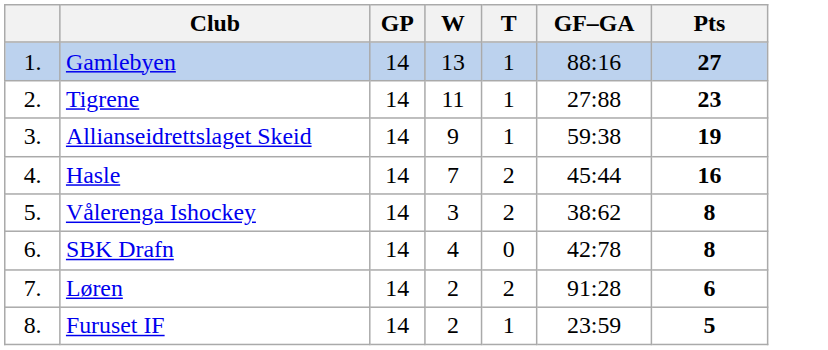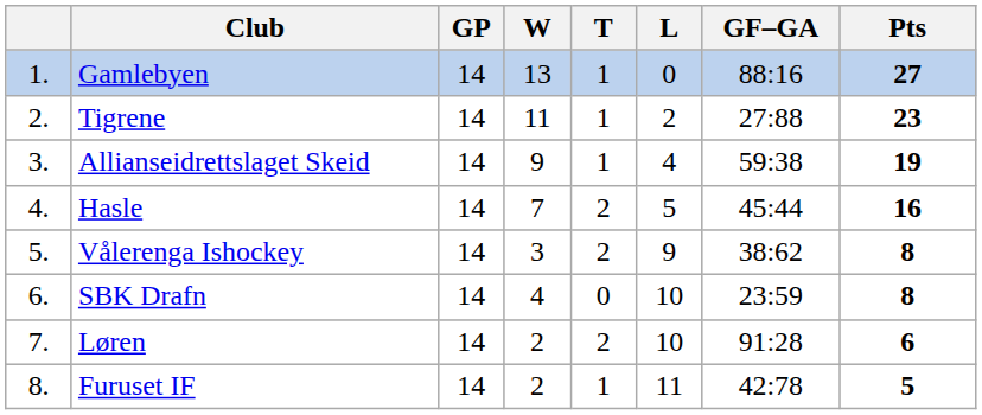 <table class="wikitable">
 <tr>
 <th width="30"></th>
 <th width="200">Club</th>
 <th width="30">GP</th>
 <th width="30">W</th>
 <th width="30">T</th>
+<th width="30">L</th>
 <th width="70">GF–GA</th>
 <th width="70">Pts</th>
 </tr>
 <tr bgcolor="#BCD2EE" align="center">
 <td>1.</td>
 <td align="left"><a href='#'>Gamlebyen</a></td>
 <td>14</td>
 <td>13</td>
 <td>1</td>
+<td>0</td>
 <td>88:16</td>
 <td><strong>27</strong></td>
 </tr>
 <tr bgcolor="#FFFFFF" align="center">
 <td>2.</td>
 <td align="left"><a href='#'>Tigrene</a></td>
 <td>14</td>
 <td>11</td>
 <td>1</td>
+<td>2</td>
 <td>27:88</td>
 <td><strong>23</strong></td>
 </tr>
 <tr bgcolor="#FFFFFF" align="center">
 <td>3.</td>
 <td align="left"><a href='#'>Allianseidrettslaget Skeid</a></td>
 <td>14</td>
 <td>9</td>
 <td>1</td>
+<td>4</td>
 <td>59:38</td>
 <td><strong>19</strong></td>
 </tr>
 <tr bgcolor="#FFFFFF" align="center">
 <td>4.</td>
 <td align="left"><a href='#'>Hasle</a></td>
 <td>14</td>
 <td>7</td>
 <td>2</td>
+<td>5</td>
 <td>45:44</td>
 <td><strong>16</strong></td>
 </tr>
 <tr bgcolor="#FFFFFF" align="center">
 <td>5.</td>
 <td align="left"><a href='#'>Vålerenga Ishockey</a></td>
 <td>14</td>
 <td>3</td>
 <td>2</td>
+<td>9</td>
 <td>38:62</td>
 <td><strong>8</strong></td>
 </tr>
 <tr bgcolor="#FFFFFF" align="center">
 <td>6.</td>
 <td align="left"><a href='#'>SBK Drafn</a></td>
 <td>14</td>
 <td>4</td>
 <td>0</td>
-<td>42:78</td>
+<td>10</td>
+<td>23:59</td>
 <td><strong>8</strong></td>
 </tr>
 <tr bgcolor="#FFFFFF" align="center">
 <td>7.</td>
 <td align="left"><a href='#'>Løren</a></td>
 <td>14</td>
 <td>2</td>
 <td>2</td>
+<td>10</td>
 <td>91:28</td>
 <td><strong>6</strong></td>
 </tr>
 <tr bgcolor="#FFFFFF" align="center">
 <td>8.</td>
 <td align="left"><a href='#'>Furuset IF</a></td>
 <td>14</td>
 <td>2</td>
 <td>1</td>
-<td>23:59</td>
+<td>11</td>
+<td>42:78</td>
 <td><strong>5</strong></td>
 </tr>
 </table>
